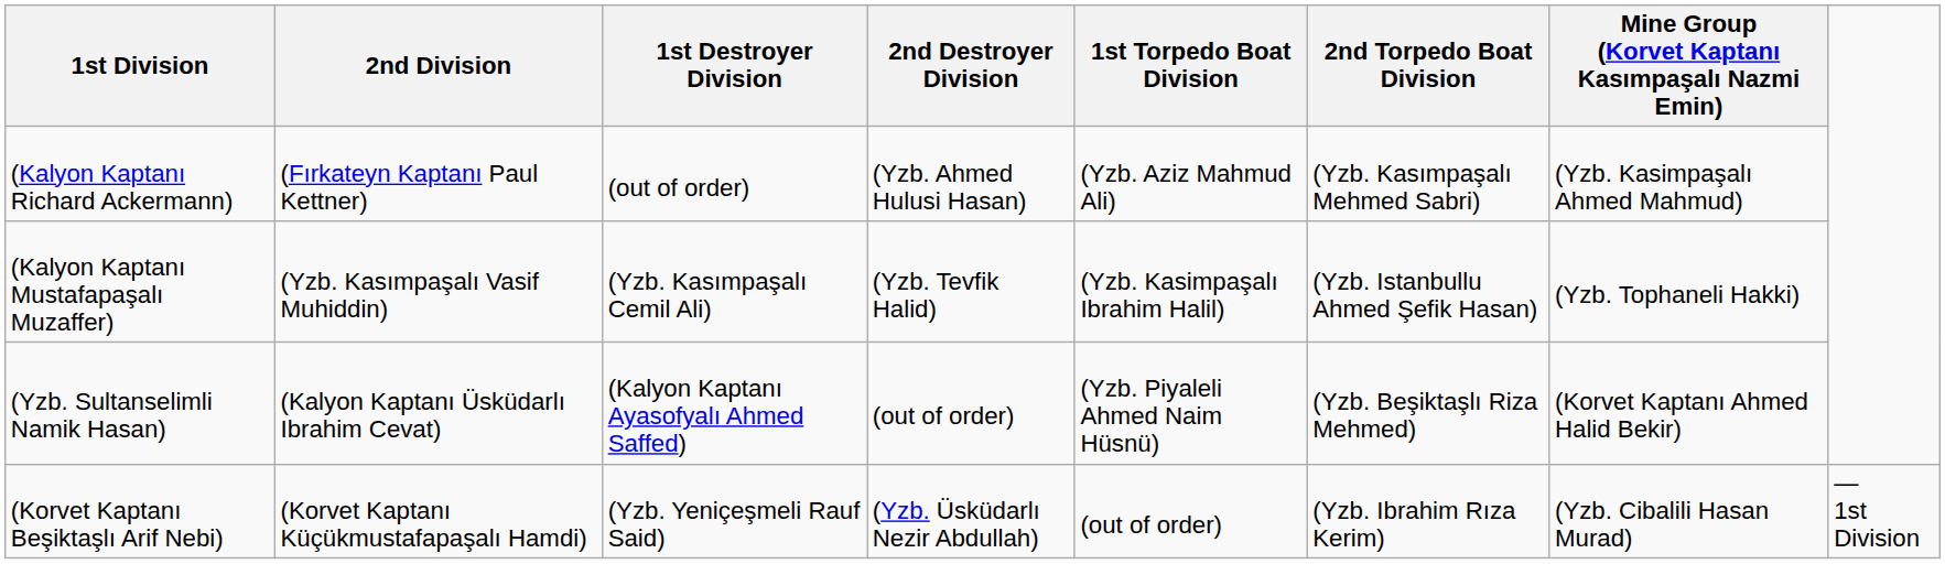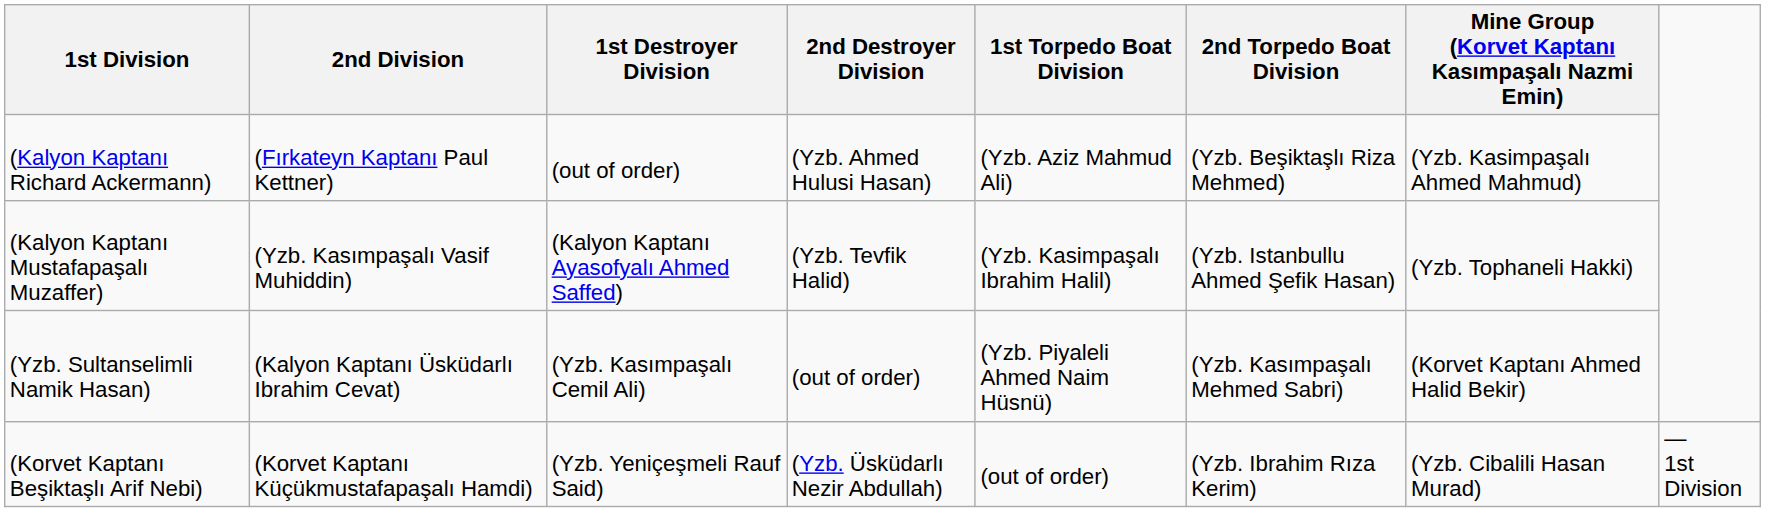 <table class="wikitable" style="margin: 1em auto 1em auto" style="font-size:90%;">
 <tr>
 <th><strong>1st Division</strong></th>
 <th><strong>2nd Division</strong></th>
 <th><strong>1st Destroyer Division</strong></th>
 <th><strong>2nd Destroyer Division</strong></th>
 <th><strong>1st Torpedo Boat Division</strong></th>
 <th><strong>2nd Torpedo Boat Division</strong></th>
 <th><strong>Mine Group</strong><br>(<a href='#'>Korvet Kaptanı</a> Kasımpaşalı Nazmi Emin)</th>
 </tr>
 <tr>
 <td> <br>(<a href='#'>Kalyon Kaptanı</a> Richard Ackermann)</td>
 <td> <br>(<a href='#'>Fırkateyn Kaptanı</a> Paul Kettner)</td>
 <td> <br>(out of order)</td>
 <td> <br>(Yzb. Ahmed Hulusi Hasan)</td>
 <td> <br>(Yzb. Aziz Mahmud Ali)</td>
-<td> <br>(Yzb. Kasımpaşalı Mehmed Sabri)</td>
+<td> <br>(Yzb. Beşiktaşlı Riza Mehmed)</td>
 <td> <br>(Yzb. Kasimpaşalı Ahmed Mahmud)</td>
 </tr>
 <tr>
 <td> <br>(Kalyon Kaptanı Mustafapaşalı Muzaffer)</td>
 <td><br>(Yzb. Kasımpaşalı Vasif Muhiddin)</td>
-<td> <br>(Yzb. Kasımpaşalı Cemil Ali)</td>
+<td> <br>(Kalyon Kaptanı <a href='#'>Ayasofyalı Ahmed Saffed</a>)</td>
 <td> <br>(Yzb. Tevfik Halid)</td>
 <td> <br>(Yzb. Kasimpaşalı Ibrahim Halil)</td>
 <td> <br>(Yzb. Istanbullu Ahmed Şefik Hasan)</td>
 <td> <br>(Yzb. Tophaneli Hakki)</td>
 </tr>
 <tr>
 <td> <br>(Yzb. Sultanselimli Namik Hasan)</td>
 <td> <br>(Kalyon Kaptanı Üsküdarlı Ibrahim Cevat)</td>
-<td> <br>(Kalyon Kaptanı <a href='#'>Ayasofyalı Ahmed Saffed</a>)</td>
+<td> <br>(Yzb. Kasımpaşalı Cemil Ali)</td>
 <td> <br>(out of order)</td>
 <td> <br>(Yzb. Piyaleli Ahmed Naim Hüsnü)</td>
-<td> <br>(Yzb. Beşiktaşlı Riza Mehmed)</td>
+<td> <br>(Yzb. Kasımpaşalı Mehmed Sabri)</td>
 <td> <br>(Korvet Kaptanı Ahmed Halid Bekir)</td>
 </tr>
 <tr>
 <td> <br>(Korvet Kaptanı Beşiktaşlı Arif Nebi)</td>
 <td> <br>(Korvet Kaptanı Küçükmustafapaşalı Hamdi)</td>
 <td> <br>(Yzb. Yeniçeşmeli Rauf Said)</td>
 <td> <br>(<a href='#'>Yzb.</a> Üsküdarlı Nezir Abdullah)</td>
 <td> <br>(out of order)</td>
 <td> <br>(Yzb. Ibrahim Rıza Kerim)</td>
 <td> <br>(Yzb. Cibalili Hasan Murad)</td>
 <td>—<br>1st Division </td>
 </tr>
 </table>
